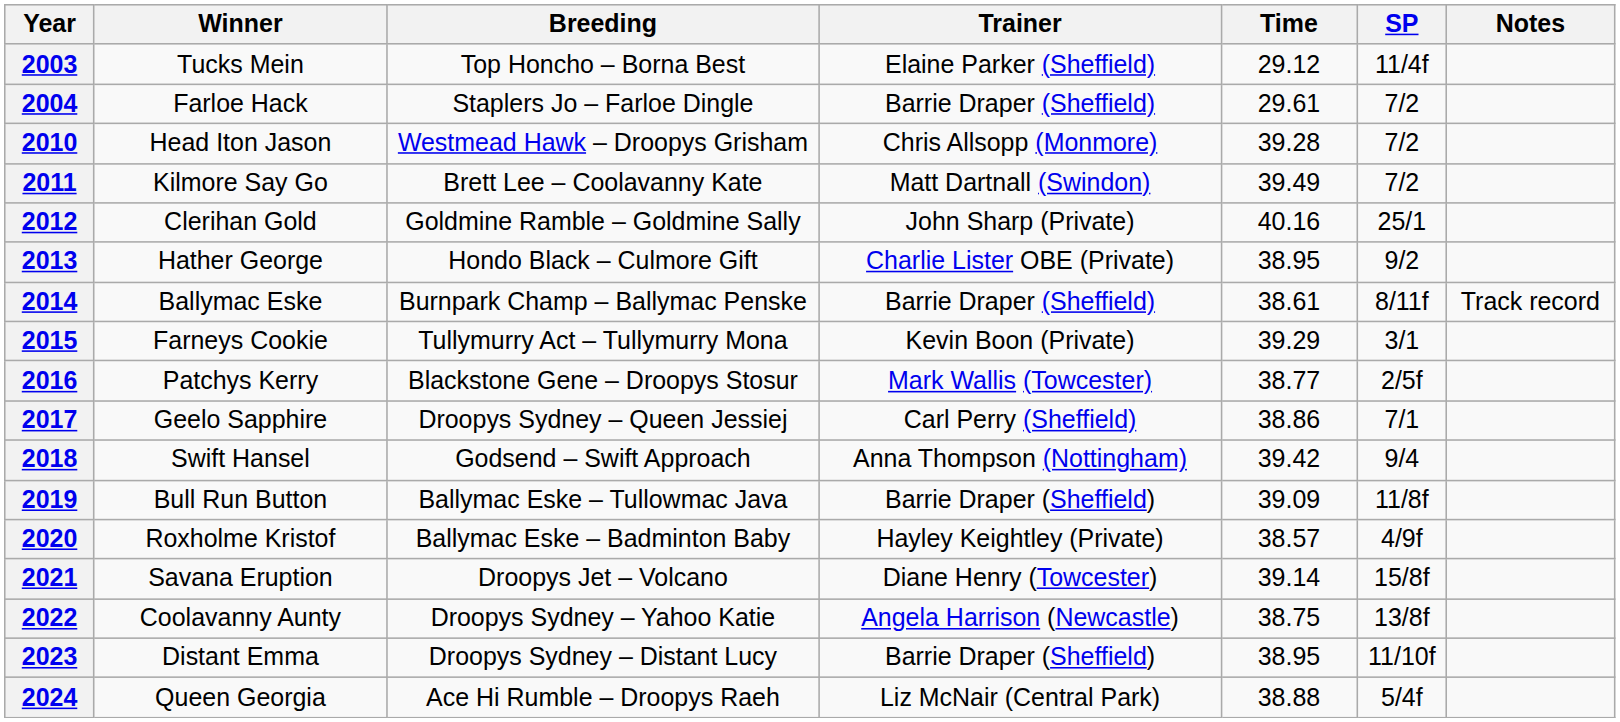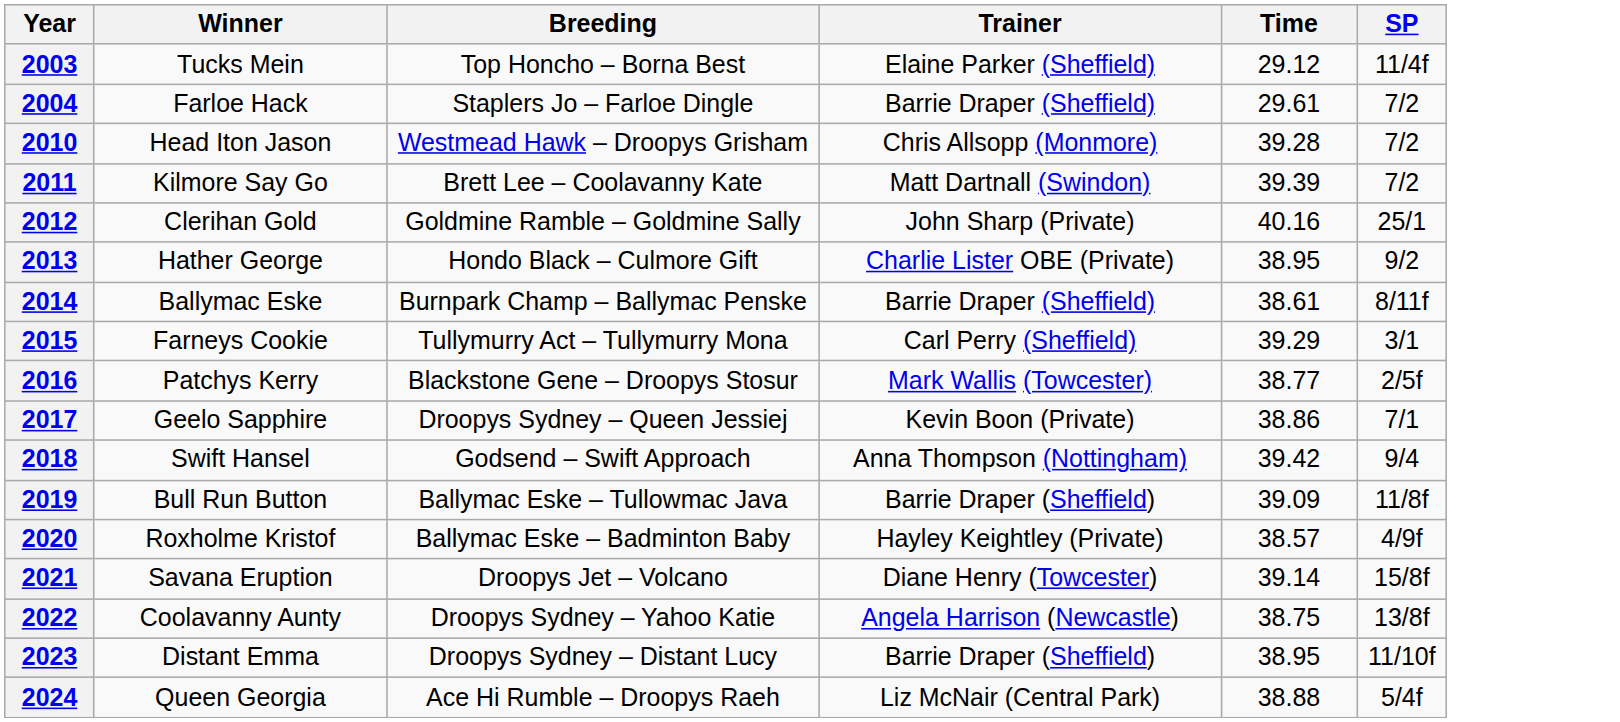 <table class="wikitable" style="text-align:center">
 <tr>
 <th width=50>Year</th>
 <th width=180>Winner</th>
 <th width=270>Breeding</th>
 <th width=250>Trainer</th>
 <th width=80>Time</th>
 <th width=50><a href='#'>SP</a></th>
-<th width=100>Notes</th>
 </tr>
 <tr>
 <th><a href='#'>2003</a></th>
 <td>Tucks Mein </td>
 <td>Top Honcho – Borna Best</td>
 <td>Elaine Parker <a href='#'>(Sheffield)</a></td>
 <td>29.12</td>
 <td>11/4f</td>
-<td></td>
 </tr>
 <tr>
 <th><a href='#'>2004</a></th>
 <td>Farloe Hack </td>
 <td>Staplers Jo – Farloe Dingle</td>
 <td>Barrie Draper <a href='#'>(Sheffield)</a></td>
 <td>29.61</td>
 <td>7/2</td>
-<td></td>
 </tr>
 <tr>
 <th><a href='#'>2010</a></th>
 <td>Head Iton Jason </td>
 <td><a href='#'>Westmead Hawk</a> – Droopys Grisham</td>
 <td>Chris Allsopp <a href='#'>(Monmore)</a></td>
 <td>39.28</td>
 <td>7/2</td>
-<td></td>
 </tr>
 <tr>
 <th><a href='#'>2011</a></th>
 <td>Kilmore Say Go	</td>
 <td>Brett Lee – Coolavanny Kate</td>
 <td>Matt Dartnall <a href='#'>(Swindon)</a></td>
-<td>39.49</td>
+<td>39.39</td>
 <td>7/2</td>
-<td></td>
 </tr>
 <tr>
 <th><a href='#'>2012</a></th>
 <td>Clerihan Gold </td>
 <td>Goldmine Ramble – Goldmine Sally</td>
 <td>John Sharp (Private)</td>
 <td>40.16</td>
 <td>25/1</td>
-<td></td>
 </tr>
 <tr>
 <th><a href='#'>2013</a></th>
 <td>Hather George </td>
 <td>Hondo Black – Culmore Gift</td>
 <td><a href='#'>Charlie Lister</a> OBE (Private)</td>
 <td>38.95</td>
 <td>9/2</td>
-<td></td>
 </tr>
 <tr>
 <th><a href='#'>2014</a></th>
 <td>Ballymac Eske 	</td>
 <td>Burnpark Champ – Ballymac Penske</td>
 <td>Barrie Draper <a href='#'>(Sheffield)</a></td>
 <td>38.61</td>
 <td>8/11f</td>
-<td>Track record</td>
 </tr>
 <tr>
 <th><a href='#'>2015</a></th>
 <td>Farneys Cookie </td>
 <td>Tullymurry Act – Tullymurry Mona</td>
-<td>Kevin Boon (Private)</td>
+<td>Carl Perry <a href='#'>(Sheffield)</a></td>
 <td>39.29</td>
 <td>3/1</td>
-<td></td>
 </tr>
 <tr>
 <th><a href='#'>2016</a></th>
 <td>Patchys Kerry </td>
 <td>Blackstone Gene – Droopys Stosur</td>
 <td><a href='#'>Mark Wallis</a> <a href='#'>(Towcester)</a></td>
 <td>38.77</td>
 <td>2/5f</td>
-<td></td>
 </tr>
 <tr>
 <th><a href='#'>2017</a></th>
 <td>Geelo Sapphire </td>
 <td>Droopys Sydney – Queen Jessiej</td>
-<td>Carl Perry <a href='#'>(Sheffield)</a></td>
+<td>Kevin Boon (Private)</td>
 <td>38.86</td>
 <td>7/1</td>
-<td></td>
 </tr>
 <tr>
 <th><a href='#'>2018</a></th>
 <td>Swift Hansel</td>
 <td>Godsend – Swift Approach</td>
 <td>Anna Thompson <a href='#'>(Nottingham)</a></td>
 <td>39.42</td>
 <td>9/4</td>
-<td></td>
 </tr>
 <tr>
 <th><a href='#'>2019</a></th>
 <td>Bull Run Button</td>
 <td>Ballymac Eske – Tullowmac Java</td>
 <td>Barrie Draper (<a href='#'>Sheffield</a>)</td>
 <td>39.09</td>
 <td>11/8f</td>
-<td></td>
 </tr>
 <tr>
 <th><a href='#'>2020</a></th>
 <td>Roxholme Kristof</td>
 <td>Ballymac Eske – Badminton Baby</td>
 <td>Hayley Keightley (Private)</td>
 <td>38.57</td>
 <td>4/9f</td>
-<td></td>
 </tr>
 <tr>
 <th><a href='#'>2021</a></th>
 <td>Savana Eruption</td>
 <td>Droopys Jet – Volcano</td>
 <td>Diane Henry (<a href='#'>Towcester</a>)</td>
 <td>39.14</td>
 <td>15/8f</td>
-<td></td>
 </tr>
 <tr>
 <th><a href='#'>2022</a></th>
 <td>Coolavanny Aunty</td>
 <td>Droopys Sydney – Yahoo Katie</td>
 <td><a href='#'>Angela Harrison</a> (<a href='#'>Newcastle</a>)</td>
 <td>38.75</td>
 <td>13/8f</td>
-<td></td>
 </tr>
 <tr>
 <th><a href='#'>2023</a></th>
 <td>Distant Emma</td>
 <td>Droopys Sydney – Distant Lucy</td>
 <td>Barrie Draper (<a href='#'>Sheffield</a>)</td>
 <td>38.95</td>
 <td>11/10f</td>
-<td></td>
 </tr>
 <tr>
 <th><a href='#'>2024</a></th>
 <td>Queen Georgia</td>
 <td>Ace Hi Rumble – Droopys Raeh</td>
 <td>Liz McNair (Central Park)</td>
 <td>38.88</td>
 <td>5/4f</td>
-<td></td>
 </tr>
 </table>
